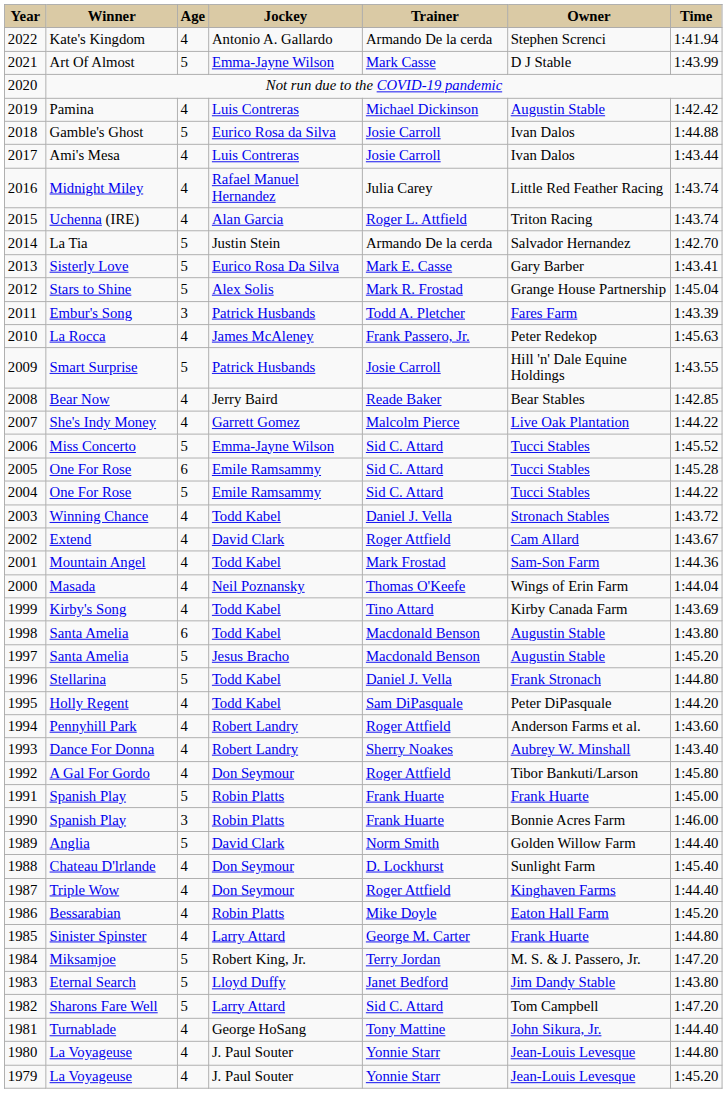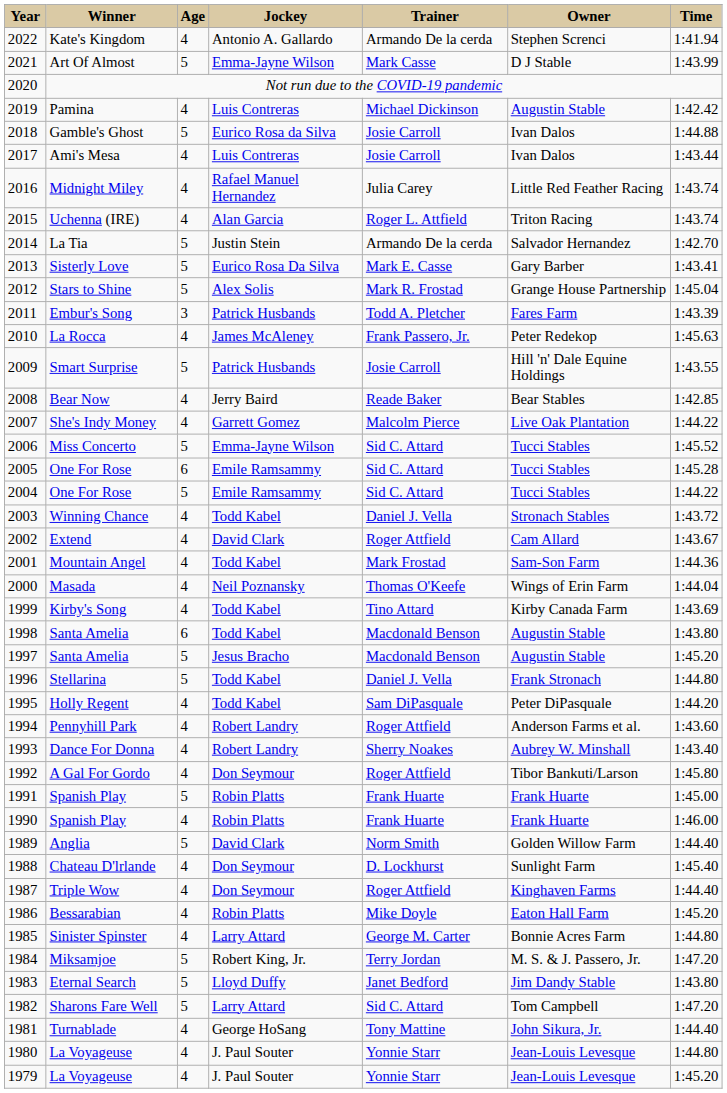 <table class="wikitable sortable">
 <tr>
 <th style="background-color:#DACAA5; width:38px">Year <br></th>
 <th style="background-color:#DACAA5; width:135px">Winner <br></th>
 <th style="background-color:#DACAA5">Age<br></th>
 <th style="background-color:#DACAA5; width:160px">Jockey <br></th>
 <th style="background-color:#DACAA5; width:150px">Trainer <br></th>
 <th style="background-color:#DACAA5; width:170px">Owner <br></th>
 <th style="background-color:#DACAA5">Time</th>
 </tr>
 <tr>
 <td>2022</td>
 <td>Kate's Kingdom</td>
 <td>4</td>
 <td>Antonio A. Gallardo</td>
 <td>Armando De la cerda</td>
 <td>Stephen Screnci</td>
 <td>1:41.94</td>
 </tr>
 <tr>
 <td>2021</td>
 <td>Art Of Almost</td>
 <td>5</td>
 <td><a href='#'>Emma-Jayne Wilson</a></td>
 <td><a href='#'>Mark Casse</a></td>
 <td>D J Stable</td>
 <td>1:43.99</td>
 </tr>
 <tr>
 <td>2020</td>
 <td align=center colspan=10><em>Not run due to the <a href='#'>COVID-19 pandemic</a></em></td>
 </tr>
 <tr>
 <td>2019</td>
 <td>Pamina</td>
 <td>4</td>
 <td><a href='#'>Luis Contreras</a></td>
 <td><a href='#'>Michael Dickinson</a></td>
 <td><a href='#'>Augustin Stable</a></td>
 <td>1:42.42</td>
 </tr>
 <tr>
 <td>2018</td>
 <td>Gamble's Ghost</td>
 <td>5</td>
 <td><a href='#'>Eurico Rosa da Silva</a></td>
 <td><a href='#'>Josie Carroll</a></td>
 <td>Ivan Dalos</td>
 <td>1:44.88</td>
 </tr>
 <tr>
 <td>2017</td>
 <td>Ami's Mesa</td>
 <td>4</td>
 <td><a href='#'>Luis Contreras</a></td>
 <td><a href='#'>Josie Carroll</a></td>
 <td>Ivan Dalos</td>
 <td>1:43.44</td>
 </tr>
 <tr>
 <td>2016</td>
 <td><a href='#'>Midnight Miley</a></td>
 <td>4</td>
 <td><a href='#'>Rafael Manuel Hernandez</a></td>
 <td>Julia Carey</td>
 <td>Little Red Feather Racing</td>
 <td>1:43.74</td>
 </tr>
 <tr>
 <td>2015</td>
 <td><a href='#'>Uchenna</a> (IRE)</td>
 <td>4</td>
 <td><a href='#'>Alan Garcia</a></td>
 <td><a href='#'>Roger L. Attfield</a></td>
 <td>Triton Racing</td>
 <td>1:43.74</td>
 </tr>
 <tr>
 <td>2014</td>
 <td>La Tia</td>
 <td>5</td>
 <td>Justin Stein</td>
 <td>Armando De la cerda</td>
 <td>Salvador Hernandez</td>
 <td>1:42.70</td>
 </tr>
 <tr>
 <td>2013</td>
 <td><a href='#'>Sisterly Love</a></td>
 <td>5</td>
 <td><a href='#'>Eurico Rosa Da Silva</a></td>
 <td><a href='#'>Mark E. Casse</a></td>
 <td>Gary Barber</td>
 <td>1:43.41</td>
 </tr>
 <tr>
 <td>2012</td>
 <td><a href='#'>Stars to Shine</a></td>
 <td>5</td>
 <td><a href='#'>Alex Solis</a></td>
 <td><a href='#'>Mark R. Frostad</a></td>
 <td>Grange House Partnership</td>
 <td>1:45.04</td>
 </tr>
 <tr>
 <td>2011</td>
 <td><a href='#'>Embur's Song</a></td>
 <td>3</td>
 <td><a href='#'>Patrick Husbands</a></td>
 <td><a href='#'>Todd A. Pletcher</a></td>
 <td><a href='#'>Fares Farm</a></td>
 <td>1:43.39</td>
 </tr>
 <tr>
 <td>2010</td>
 <td><a href='#'>La Rocca</a></td>
 <td>4</td>
 <td><a href='#'>James McAleney</a></td>
 <td><a href='#'>Frank Passero, Jr.</a></td>
 <td>Peter Redekop</td>
 <td>1:45.63</td>
 </tr>
 <tr>
 <td>2009</td>
 <td><a href='#'>Smart Surprise</a></td>
 <td>5</td>
 <td><a href='#'>Patrick Husbands</a></td>
 <td><a href='#'>Josie Carroll</a></td>
 <td>Hill 'n' Dale Equine Holdings</td>
 <td>1:43.55</td>
 </tr>
 <tr>
 <td>2008</td>
 <td><a href='#'>Bear Now</a></td>
 <td>4</td>
 <td>Jerry Baird</td>
 <td><a href='#'>Reade Baker</a></td>
 <td>Bear Stables</td>
 <td>1:42.85</td>
 </tr>
 <tr>
 <td>2007</td>
 <td><a href='#'>She's Indy Money</a></td>
 <td>4</td>
 <td><a href='#'>Garrett Gomez</a></td>
 <td><a href='#'>Malcolm Pierce</a></td>
 <td><a href='#'>Live Oak Plantation</a></td>
 <td>1:44.22</td>
 </tr>
 <tr>
 <td>2006</td>
 <td><a href='#'>Miss Concerto</a></td>
 <td>5</td>
 <td><a href='#'>Emma-Jayne Wilson</a></td>
 <td><a href='#'>Sid C. Attard</a></td>
 <td><a href='#'>Tucci Stables</a></td>
 <td>1:45.52</td>
 </tr>
 <tr>
 <td>2005</td>
 <td><a href='#'>One For Rose</a></td>
 <td>6</td>
 <td><a href='#'>Emile Ramsammy</a></td>
 <td><a href='#'>Sid C. Attard</a></td>
 <td><a href='#'>Tucci Stables</a></td>
 <td>1:45.28</td>
 </tr>
 <tr>
 <td>2004</td>
 <td><a href='#'>One For Rose</a></td>
 <td>5</td>
 <td><a href='#'>Emile Ramsammy</a></td>
 <td><a href='#'>Sid C. Attard</a></td>
 <td><a href='#'>Tucci Stables</a></td>
 <td>1:44.22</td>
 </tr>
 <tr>
 <td>2003</td>
 <td><a href='#'>Winning Chance</a></td>
 <td>4</td>
 <td><a href='#'>Todd Kabel</a></td>
 <td><a href='#'>Daniel J. Vella</a></td>
 <td><a href='#'>Stronach Stables</a></td>
 <td>1:43.72</td>
 </tr>
 <tr>
 <td>2002</td>
 <td><a href='#'>Extend</a></td>
 <td>4</td>
 <td><a href='#'>David Clark</a></td>
 <td><a href='#'>Roger Attfield</a></td>
 <td><a href='#'>Cam Allard</a></td>
 <td>1:43.67</td>
 </tr>
 <tr>
 <td>2001</td>
 <td><a href='#'>Mountain Angel</a></td>
 <td>4</td>
 <td><a href='#'>Todd Kabel</a></td>
 <td><a href='#'>Mark Frostad</a></td>
 <td><a href='#'>Sam-Son Farm</a></td>
 <td>1:44.36</td>
 </tr>
 <tr>
 <td>2000</td>
 <td><a href='#'>Masada</a></td>
 <td>4</td>
 <td><a href='#'>Neil Poznansky</a></td>
 <td><a href='#'>Thomas O'Keefe</a></td>
 <td>Wings of Erin Farm</td>
 <td>1:44.04</td>
 </tr>
 <tr>
 <td>1999</td>
 <td><a href='#'>Kirby's Song</a></td>
 <td>4</td>
 <td><a href='#'>Todd Kabel</a></td>
 <td><a href='#'>Tino Attard</a></td>
 <td>Kirby Canada Farm</td>
 <td>1:43.69</td>
 </tr>
 <tr>
 <td>1998</td>
 <td><a href='#'>Santa Amelia</a></td>
 <td>6</td>
 <td><a href='#'>Todd Kabel</a></td>
 <td><a href='#'>Macdonald Benson</a></td>
 <td><a href='#'>Augustin Stable</a></td>
 <td>1:43.80</td>
 </tr>
 <tr>
 <td>1997</td>
 <td><a href='#'>Santa Amelia</a></td>
 <td>5</td>
 <td><a href='#'>Jesus Bracho</a></td>
 <td><a href='#'>Macdonald Benson</a></td>
 <td><a href='#'>Augustin Stable</a></td>
 <td>1:45.20</td>
 </tr>
 <tr>
 <td>1996</td>
 <td><a href='#'>Stellarina</a></td>
 <td>5</td>
 <td><a href='#'>Todd Kabel</a></td>
 <td><a href='#'>Daniel J. Vella</a></td>
 <td><a href='#'>Frank Stronach</a></td>
 <td>1:44.80</td>
 </tr>
 <tr>
 <td>1995</td>
 <td><a href='#'>Holly Regent</a></td>
 <td>4</td>
 <td><a href='#'>Todd Kabel</a></td>
 <td><a href='#'>Sam DiPasquale</a></td>
 <td>Peter DiPasquale</td>
 <td>1:44.20</td>
 </tr>
 <tr>
 <td>1994</td>
 <td><a href='#'>Pennyhill Park</a></td>
 <td>4</td>
 <td><a href='#'>Robert Landry</a></td>
 <td><a href='#'>Roger Attfield</a></td>
 <td>Anderson Farms et al.</td>
 <td>1:43.60</td>
 </tr>
 <tr>
 <td>1993</td>
 <td><a href='#'>Dance For Donna</a></td>
 <td>4</td>
 <td><a href='#'>Robert Landry</a></td>
 <td><a href='#'>Sherry Noakes</a></td>
 <td><a href='#'>Aubrey W. Minshall</a></td>
 <td>1:43.40</td>
 </tr>
 <tr>
 <td>1992</td>
 <td><a href='#'>A Gal For Gordo</a></td>
 <td>4</td>
 <td><a href='#'>Don Seymour</a></td>
 <td><a href='#'>Roger Attfield</a></td>
 <td>Tibor Bankuti/Larson</td>
 <td>1:45.80</td>
 </tr>
 <tr>
 <td>1991</td>
 <td><a href='#'>Spanish Play</a></td>
 <td>5</td>
 <td><a href='#'>Robin Platts</a></td>
 <td><a href='#'>Frank Huarte</a></td>
 <td><a href='#'>Frank Huarte</a></td>
 <td>1:45.00</td>
 </tr>
 <tr>
 <td>1990</td>
 <td><a href='#'>Spanish Play</a></td>
-<td>3</td>
+<td>4</td>
 <td><a href='#'>Robin Platts</a></td>
 <td><a href='#'>Frank Huarte</a></td>
-<td>Bonnie Acres Farm</td>
+<td><a href='#'>Frank Huarte</a></td>
 <td>1:46.00</td>
 </tr>
 <tr>
 <td>1989</td>
 <td><a href='#'>Anglia</a></td>
 <td>5</td>
 <td><a href='#'>David Clark</a></td>
 <td><a href='#'>Norm Smith</a></td>
 <td>Golden Willow Farm</td>
 <td>1:44.40</td>
 </tr>
 <tr>
 <td>1988</td>
 <td><a href='#'>Chateau D'lrlande</a></td>
 <td>4</td>
 <td><a href='#'>Don Seymour</a></td>
 <td><a href='#'>D. Lockhurst</a></td>
 <td>Sunlight Farm</td>
 <td>1:45.40</td>
 </tr>
 <tr>
 <td>1987</td>
 <td><a href='#'>Triple Wow</a></td>
 <td>4</td>
 <td><a href='#'>Don Seymour</a></td>
 <td><a href='#'>Roger Attfield</a></td>
 <td><a href='#'>Kinghaven Farms</a></td>
 <td>1:44.40</td>
 </tr>
 <tr>
 <td>1986</td>
 <td><a href='#'>Bessarabian</a></td>
 <td>4</td>
 <td><a href='#'>Robin Platts</a></td>
 <td><a href='#'>Mike Doyle</a></td>
 <td><a href='#'>Eaton Hall Farm</a></td>
 <td>1:45.20</td>
 </tr>
 <tr>
 <td>1985</td>
 <td><a href='#'>Sinister Spinster</a></td>
 <td>4</td>
 <td><a href='#'>Larry Attard</a></td>
 <td><a href='#'>George M. Carter</a></td>
-<td><a href='#'>Frank Huarte</a></td>
+<td>Bonnie Acres Farm</td>
 <td>1:44.80</td>
 </tr>
 <tr>
 <td>1984</td>
 <td><a href='#'>Miksamjoe</a></td>
 <td>5</td>
 <td>Robert King, Jr.</td>
 <td><a href='#'>Terry Jordan</a></td>
 <td>M. S. & J. Passero, Jr.</td>
 <td>1:47.20</td>
 </tr>
 <tr>
 <td>1983</td>
 <td><a href='#'>Eternal Search</a></td>
 <td>5</td>
 <td><a href='#'>Lloyd Duffy</a></td>
 <td><a href='#'>Janet Bedford</a></td>
 <td><a href='#'>Jim Dandy Stable</a></td>
 <td>1:43.80</td>
 </tr>
 <tr>
 <td>1982</td>
 <td><a href='#'>Sharons Fare Well</a></td>
 <td>5</td>
 <td><a href='#'>Larry Attard</a></td>
 <td><a href='#'>Sid C. Attard</a></td>
 <td>Tom Campbell</td>
 <td>1:47.20</td>
 </tr>
 <tr>
 <td>1981</td>
 <td><a href='#'>Turnablade</a></td>
 <td>4</td>
 <td>George HoSang</td>
 <td><a href='#'>Tony Mattine</a></td>
 <td><a href='#'>John Sikura, Jr.</a></td>
 <td>1:44.40</td>
 </tr>
 <tr>
 <td>1980</td>
 <td><a href='#'>La Voyageuse</a></td>
 <td>4</td>
 <td>J. Paul Souter</td>
 <td><a href='#'>Yonnie Starr</a></td>
 <td><a href='#'>Jean-Louis Levesque</a></td>
 <td>1:44.80</td>
 </tr>
 <tr>
 <td>1979</td>
 <td><a href='#'>La Voyageuse</a></td>
 <td>4</td>
 <td>J. Paul Souter</td>
 <td><a href='#'>Yonnie Starr</a></td>
 <td><a href='#'>Jean-Louis Levesque</a></td>
 <td>1:45.20</td>
 </tr>
 </table>
